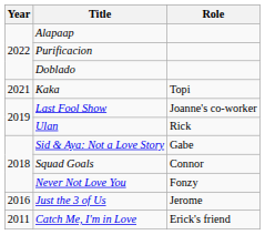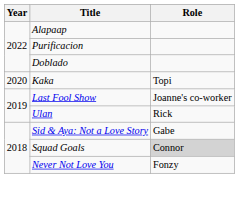 <table class="wikitable" style="font-size: 90%;">
 <tr bgcolor="#CCCCCC" align="center">
 <th><strong>Year</strong></th>
 <th><strong>Title</strong></th>
 <th><strong>Role</strong></th>
 </tr>
 <tr>
 <td rowspan="3">2022</td>
 <td><em>Alapaap</em></td>
 <td></td>
 </tr>
 <tr>
 <td><em>Purificacion</em></td>
 <td></td>
 </tr>
 <tr>
 <td><em>Doblado</em></td>
 <td></td>
 </tr>
 <tr>
-<td>2021</td>
+<td>2020</td>
 <td><em>Kaka</em></td>
 <td>Topi</td>
 </tr>
 <tr>
 <td rowspan="2">2019</td>
 <td><em><a href='#'>Last Fool Show</a></em></td>
 <td>Joanne's co-worker</td>
 </tr>
 <tr>
 <td><a href='#'><em>Ulan</em></a></td>
 <td>Rick</td>
 </tr>
 <tr>
 <td rowspan="3">2018</td>
 <td><em><a href='#'>Sid & Aya: Not a Love Story</a></em></td>
 <td>Gabe</td>
 </tr>
 <tr>
 <td><em>Squad Goals</em></td>
-<td>Connor</td>
+<td style="background: lightgrey;">Connor</td>
 </tr>
 <tr>
 <td><em><a href='#'>Never Not Love You</a></em></td>
 <td>Fonzy</td>
 </tr>
-<tr>
-<td>2016</td>
-<td><em><a href='#'>Just the 3 of Us</a></em></td>
-<td>Jerome</td>
-</tr>
-<tr>
-<td>2011</td>
-<td><em><a href='#'>Catch Me, I'm in Love</a></em></td>
-<td>Erick's friend</td>
-</tr>
 </table>
